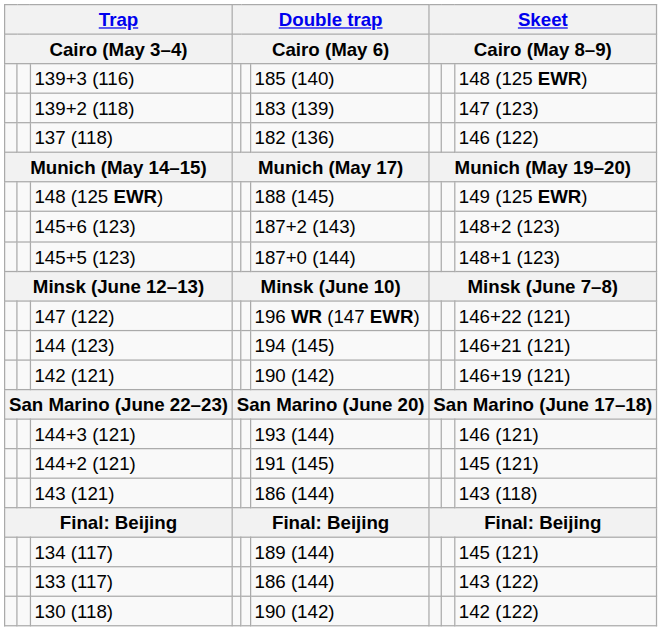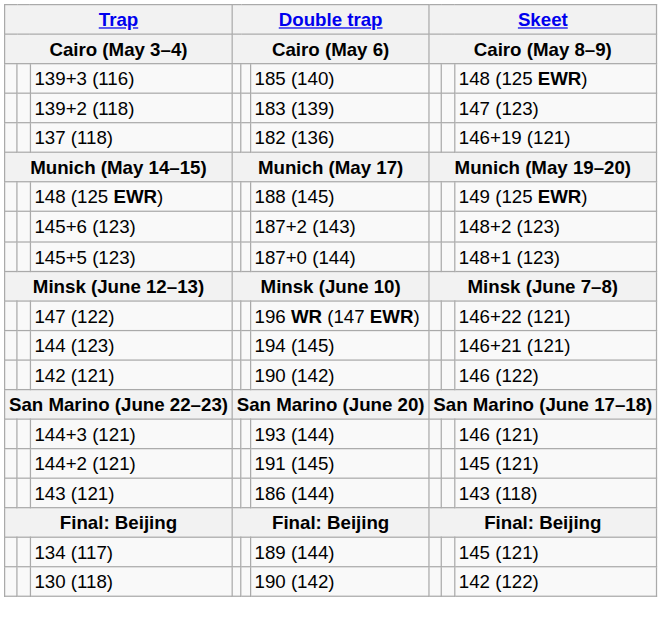 <table class="wikitable" style="font-size: 95%">
 <tr>
 <th colspan=3><a href='#'>Trap</a></th>
 <th colspan=3><a href='#'>Double trap</a></th>
 <th colspan=3><a href='#'>Skeet</a></th>
 </tr>
 <tr>
 <th colspan=3>Cairo (May 3–4)</th>
 <th colspan=3>Cairo (May 6)</th>
 <th colspan=3>Cairo (May 8–9)</th>
 </tr>
 <tr>
 <td></td>
 <td></td>
 <td>139+3 (116)</td>
 <td></td>
 <td></td>
 <td>185 (140)</td>
 <td></td>
 <td></td>
 <td>148 (125 <strong>EWR</strong>)</td>
 </tr>
 <tr>
 <td></td>
 <td></td>
 <td>139+2 (118)</td>
 <td></td>
 <td></td>
 <td>183 (139)</td>
 <td></td>
 <td></td>
 <td>147 (123)</td>
 </tr>
 <tr>
 <td></td>
 <td></td>
 <td>137 (118)</td>
 <td></td>
 <td></td>
 <td>182 (136)</td>
 <td></td>
 <td></td>
-<td>146 (122)</td>
+<td>146+19 (121)</td>
 </tr>
 <tr>
 <th colspan=3>Munich (May 14–15)</th>
 <th colspan=3>Munich (May 17)</th>
 <th colspan=3>Munich (May 19–20)</th>
 </tr>
 <tr>
 <td></td>
 <td></td>
 <td>148 (125 <strong>EWR</strong>)</td>
 <td></td>
 <td></td>
 <td>188 (145)</td>
 <td></td>
 <td></td>
 <td>149 (125 <strong>EWR</strong>)</td>
 </tr>
 <tr>
 <td></td>
 <td></td>
 <td>145+6 (123)</td>
 <td></td>
 <td></td>
 <td>187+2 (143)</td>
 <td></td>
 <td></td>
 <td>148+2 (123)</td>
 </tr>
 <tr>
 <td></td>
 <td></td>
 <td>145+5 (123)</td>
 <td></td>
 <td></td>
 <td>187+0 (144)</td>
 <td></td>
 <td></td>
 <td>148+1 (123)</td>
 </tr>
 <tr>
 <th colspan=3>Minsk (June 12–13)</th>
 <th colspan=3>Minsk (June 10)</th>
 <th colspan=3>Minsk (June 7–8)</th>
 </tr>
 <tr>
 <td></td>
 <td></td>
 <td>147 (122)</td>
 <td></td>
 <td></td>
 <td>196 <strong>WR</strong> (147 <strong>EWR</strong>)</td>
 <td></td>
 <td></td>
 <td>146+22 (121)</td>
 </tr>
 <tr>
 <td></td>
 <td></td>
 <td>144 (123)</td>
 <td></td>
 <td></td>
 <td>194 (145)</td>
 <td></td>
 <td></td>
 <td>146+21 (121)</td>
 </tr>
 <tr>
 <td></td>
 <td></td>
 <td>142 (121)</td>
 <td></td>
 <td></td>
 <td>190 (142)</td>
 <td></td>
 <td></td>
-<td>146+19 (121)</td>
+<td>146 (122)</td>
 </tr>
 <tr>
 <th colspan=3>San Marino (June 22–23)</th>
 <th colspan=3>San Marino (June 20)</th>
 <th colspan=3>San Marino (June 17–18)</th>
 </tr>
 <tr>
 <td></td>
 <td></td>
 <td>144+3 (121)</td>
 <td></td>
 <td></td>
 <td>193 (144)</td>
 <td></td>
 <td></td>
 <td>146 (121)</td>
 </tr>
 <tr>
 <td></td>
 <td></td>
 <td>144+2 (121)</td>
 <td></td>
 <td></td>
 <td>191 (145)</td>
 <td></td>
 <td></td>
 <td>145 (121)</td>
 </tr>
 <tr>
 <td></td>
 <td></td>
 <td>143 (121)</td>
 <td></td>
 <td></td>
 <td>186 (144)</td>
 <td></td>
 <td></td>
 <td>143 (118)</td>
 </tr>
 <tr>
 <th colspan=3>Final: Beijing</th>
 <th colspan=3>Final: Beijing</th>
 <th colspan=3>Final: Beijing</th>
 </tr>
 <tr>
 <td></td>
 <td></td>
 <td>134 (117)</td>
 <td></td>
 <td></td>
 <td>189 (144)</td>
 <td></td>
 <td></td>
 <td>145 (121)</td>
 </tr>
 <tr>
 <td></td>
 <td></td>
-<td>133 (117)</td>
-<td></td>
-<td></td>
-<td>186 (144)</td>
-<td></td>
-<td></td>
-<td>143 (122)</td>
-</tr>
-<tr>
-<td></td>
-<td></td>
 <td>130 (118)</td>
 <td></td>
 <td></td>
 <td>190 (142)</td>
 <td></td>
 <td></td>
 <td>142 (122)</td>
 </tr>
 </table>
